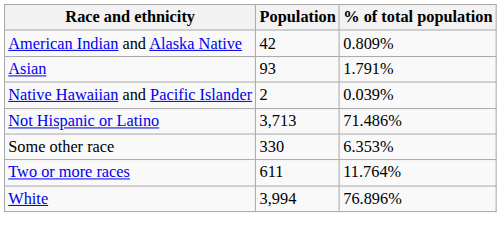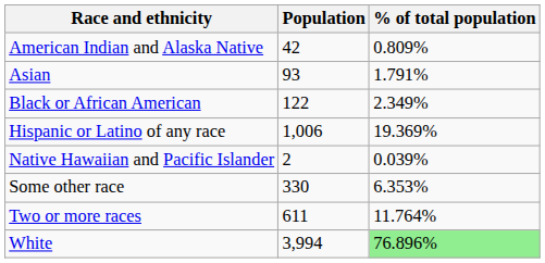 <table class="wikitable">
 <tr>
 <th>Race and ethnicity</th>
 <th>Population</th>
 <th>% of total population</th>
 </tr>
 <tr>
 <td><a href='#'>American Indian</a> and <a href='#'>Alaska Native</a></td>
 <td>42</td>
 <td>0.809%</td>
 </tr>
 <tr>
 <td><a href='#'>Asian</a></td>
 <td>93</td>
 <td>1.791%</td>
 </tr>
 <tr>
+<td><a href='#'>Black or African American</a></td>
+<td>122</td>
+<td>2.349%</td>
+</tr>
+<tr>
+<td><a href='#'>Hispanic or Latino</a> of any race</td>
+<td>1,006</td>
+<td>19.369%</td>
+</tr>
+<tr>
 <td><a href='#'>Native Hawaiian</a> and <a href='#'>Pacific Islander</a></td>
 <td>2</td>
 <td>0.039%</td>
-</tr>
-<tr>
-<td><a href='#'>Not Hispanic or Latino</a></td>
-<td>3,713</td>
-<td>71.486%</td>
 </tr>
 <tr>
 <td>Some other race</td>
 <td>330</td>
 <td>6.353%</td>
 </tr>
 <tr>
 <td><a href='#'>Two or more races</a></td>
 <td>611</td>
 <td>11.764%</td>
 </tr>
 <tr>
 <td><a href='#'>White</a></td>
 <td>3,994</td>
-<td>76.896%</td>
+<td style="background: lightgreen;">76.896%</td>
 </tr>
 </table>
